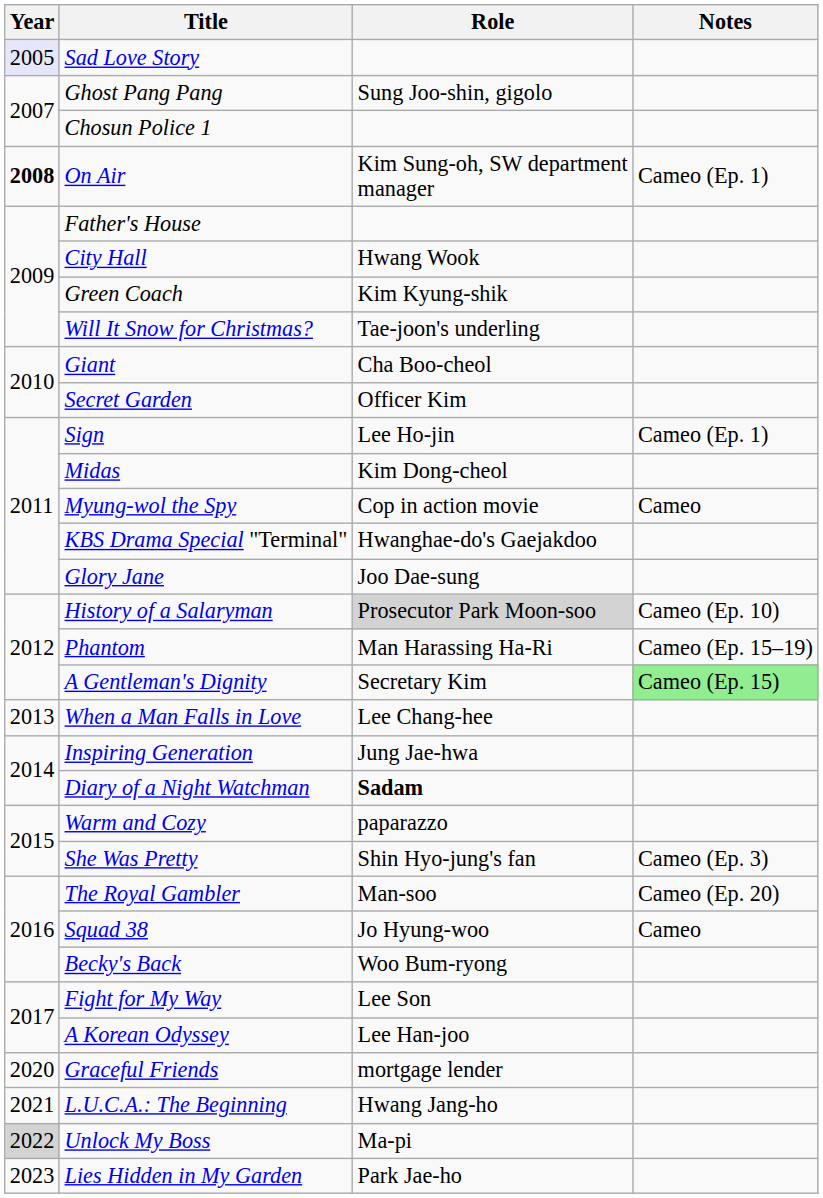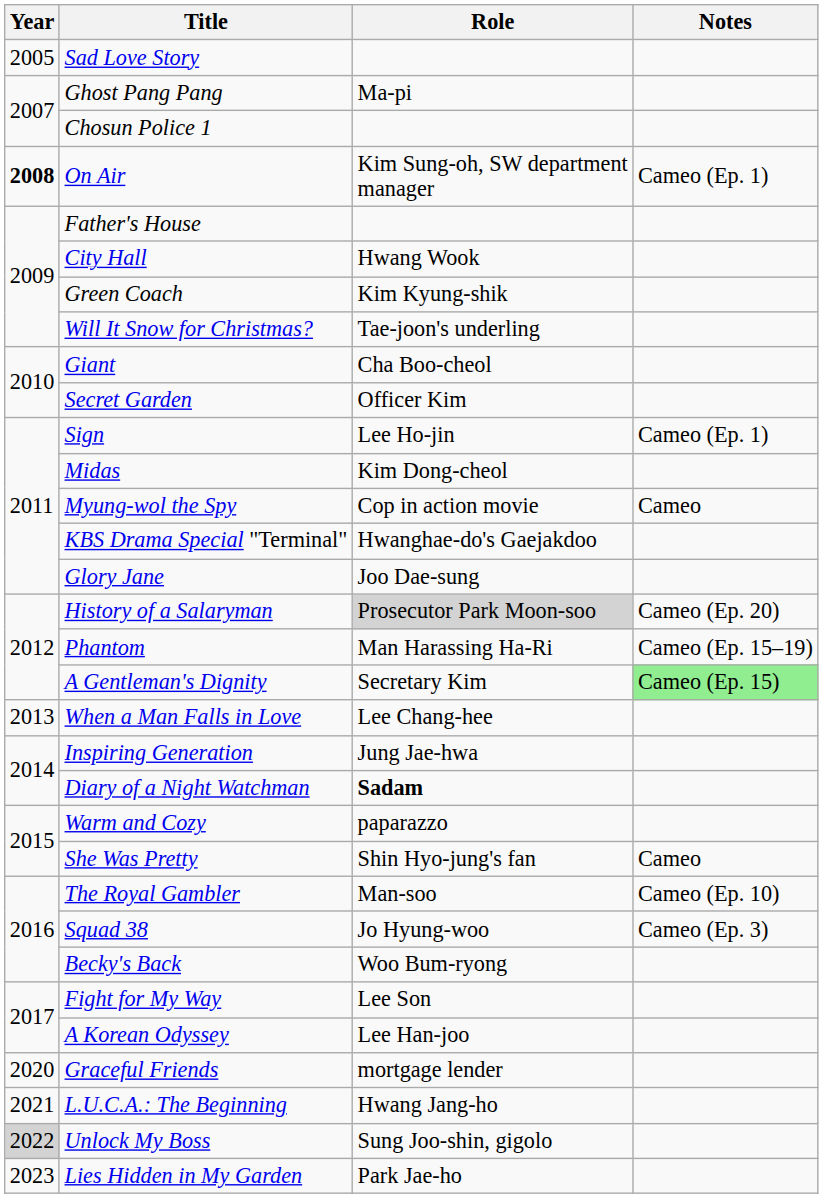 <table class="wikitable sortable">
 <tr>
 <th>Year</th>
 <th>Title</th>
 <th>Role</th>
 <th>Notes</th>
 </tr>
 <tr>
-<td style="background: lavender;">2005</td>
+<td>2005</td>
 <td><em><a href='#'>Sad Love Story</a></em></td>
 <td></td>
 <td></td>
 </tr>
 <tr>
 <td rowspan=2>2007</td>
 <td><em>Ghost Pang Pang</em></td>
-<td>Sung Joo-shin, gigolo</td>
+<td>Ma-pi</td>
 <td></td>
 </tr>
 <tr>
 <td><em>Chosun Police 1</em></td>
 <td></td>
 <td></td>
 </tr>
 <tr>
 <td><strong>2008</strong></td>
 <td><em><a href='#'>On Air</a></em></td>
 <td>Kim Sung-oh, SW department <br> manager</td>
 <td>Cameo (Ep. 1)</td>
 </tr>
 <tr>
 <td rowspan=4>2009</td>
 <td><em>Father's House</em></td>
 <td></td>
 <td></td>
 </tr>
 <tr>
 <td><em><a href='#'>City Hall</a></em></td>
 <td>Hwang Wook</td>
 <td></td>
 </tr>
 <tr>
 <td><em>Green Coach</em></td>
 <td>Kim Kyung-shik</td>
 <td></td>
 </tr>
 <tr>
 <td><em><a href='#'>Will It Snow for Christmas?</a></em></td>
 <td>Tae-joon's underling</td>
 <td></td>
 </tr>
 <tr>
 <td rowspan=2>2010</td>
 <td><em><a href='#'>Giant</a></em></td>
 <td>Cha Boo-cheol</td>
 <td></td>
 </tr>
 <tr>
 <td><em><a href='#'>Secret Garden</a></em></td>
 <td>Officer Kim</td>
 <td></td>
 </tr>
 <tr>
 <td rowspan=5>2011</td>
 <td><em><a href='#'>Sign</a></em></td>
 <td>Lee Ho-jin</td>
 <td>Cameo (Ep. 1)</td>
 </tr>
 <tr>
 <td><em><a href='#'>Midas</a> </em></td>
 <td>Kim Dong-cheol</td>
 <td></td>
 </tr>
 <tr>
 <td><em><a href='#'>Myung-wol the Spy</a></em></td>
 <td>Cop in action movie</td>
 <td>Cameo</td>
 </tr>
 <tr>
 <td><em><a href='#'>KBS Drama Special</a></em> "Terminal"</td>
 <td>Hwanghae-do's Gaejakdoo</td>
 <td></td>
 </tr>
 <tr>
 <td><em><a href='#'>Glory Jane</a></em></td>
 <td>Joo Dae-sung</td>
 <td></td>
 </tr>
 <tr>
 <td rowspan=3>2012</td>
 <td><em><a href='#'>History of a Salaryman</a></em></td>
 <td style="background: lightgrey;">Prosecutor Park Moon-soo</td>
-<td>Cameo (Ep. 10)</td>
+<td>Cameo (Ep. 20)</td>
 </tr>
 <tr>
 <td><em><a href='#'>Phantom</a></em></td>
 <td>Man Harassing Ha-Ri</td>
 <td>Cameo (Ep. 15–19)</td>
 </tr>
 <tr>
 <td><em><a href='#'>A Gentleman's Dignity</a></em></td>
 <td>Secretary Kim</td>
 <td style="background: lightgreen;">Cameo (Ep. 15)</td>
 </tr>
 <tr>
 <td>2013</td>
 <td><em><a href='#'>When a Man Falls in Love</a></em></td>
 <td>Lee Chang-hee</td>
 <td></td>
 </tr>
 <tr>
 <td rowspan=2>2014</td>
 <td><em><a href='#'>Inspiring Generation</a></em></td>
 <td>Jung Jae-hwa</td>
 <td></td>
 </tr>
 <tr>
 <td><em><a href='#'>Diary of a Night Watchman</a></em></td>
 <td><strong>Sadam</strong></td>
 <td></td>
 </tr>
 <tr>
 <td rowspan="2">2015</td>
 <td><em><a href='#'>Warm and Cozy</a></em></td>
 <td>paparazzo</td>
 <td></td>
 </tr>
 <tr>
 <td><em><a href='#'>She Was Pretty</a></em></td>
 <td>Shin Hyo-jung's fan</td>
-<td>Cameo (Ep. 3)</td>
+<td>Cameo</td>
 </tr>
 <tr>
 <td rowspan="3">2016</td>
 <td><em><a href='#'>The Royal Gambler</a></em></td>
 <td>Man-soo</td>
-<td>Cameo (Ep. 20)</td>
+<td>Cameo (Ep. 10)</td>
 </tr>
 <tr>
 <td><em><a href='#'>Squad 38</a></em></td>
 <td>Jo Hyung-woo</td>
-<td>Cameo</td>
+<td>Cameo (Ep. 3)</td>
 </tr>
 <tr>
 <td><em><a href='#'>Becky's Back</a></em></td>
 <td>Woo Bum-ryong</td>
 <td></td>
 </tr>
 <tr>
 <td rowspan="2">2017</td>
 <td><em><a href='#'>Fight for My Way</a></em></td>
 <td>Lee Son</td>
 <td></td>
 </tr>
 <tr>
 <td><em><a href='#'>A Korean Odyssey</a></em></td>
 <td>Lee Han-joo</td>
 <td></td>
 </tr>
 <tr>
 <td>2020</td>
 <td><em><a href='#'>Graceful Friends</a></em></td>
 <td>mortgage lender</td>
 <td></td>
 </tr>
 <tr>
 <td>2021</td>
 <td><em><a href='#'>L.U.C.A.: The Beginning</a></em></td>
 <td>Hwang Jang-ho</td>
 <td></td>
 </tr>
 <tr>
 <td style="background: lightgrey;">2022</td>
 <td><em><a href='#'>Unlock My Boss</a></em></td>
-<td>Ma-pi</td>
+<td>Sung Joo-shin, gigolo</td>
 <td></td>
 </tr>
 <tr>
 <td>2023</td>
 <td><em><a href='#'>Lies Hidden in My Garden</a></em></td>
 <td>Park Jae-ho</td>
 <td></td>
 </tr>
 </table>
